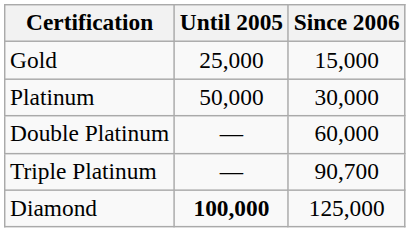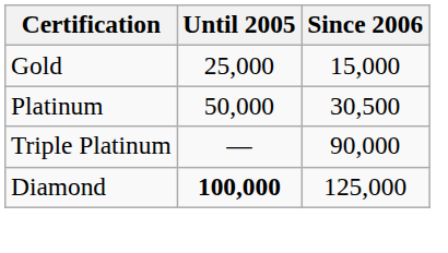 <table class="wikitable" style="text-align:center;">
 <tr>
 <th>Certification</th>
 <th>Until 2005</th>
 <th>Since 2006</th>
 </tr>
 <tr>
 <td style="text-align:left;">Gold</td>
 <td>25,000</td>
 <td>15,000</td>
 </tr>
 <tr>
 <td style="text-align:left;">Platinum</td>
 <td>50,000</td>
-<td>30,000</td>
-</tr>
-<tr>
-<td style="text-align:left;">Double Platinum</td>
-<td>—</td>
-<td>60,000</td>
+<td>30,500</td>
 </tr>
 <tr>
 <td style="text-align:left;">Triple Platinum</td>
 <td>—</td>
-<td>90,700</td>
+<td>90,000</td>
 </tr>
 <tr>
 <td style="text-align:left;">Diamond</td>
 <td><strong>100,000</strong></td>
 <td>125,000</td>
 </tr>
 </table>
